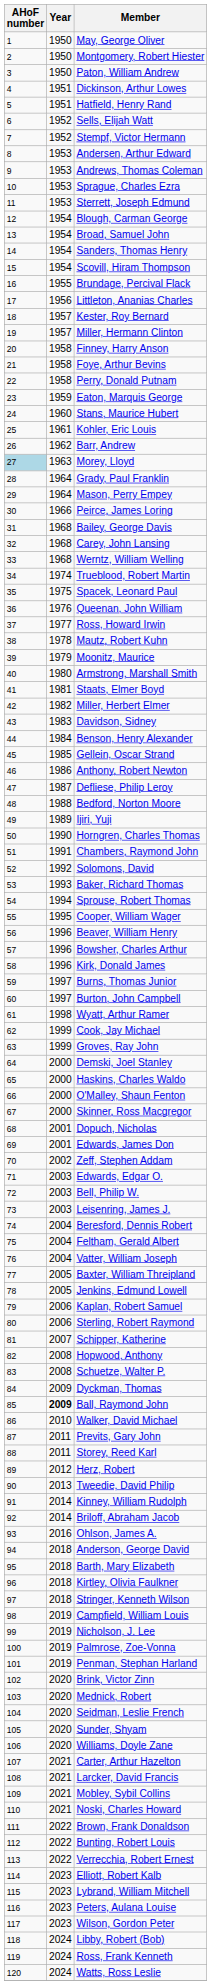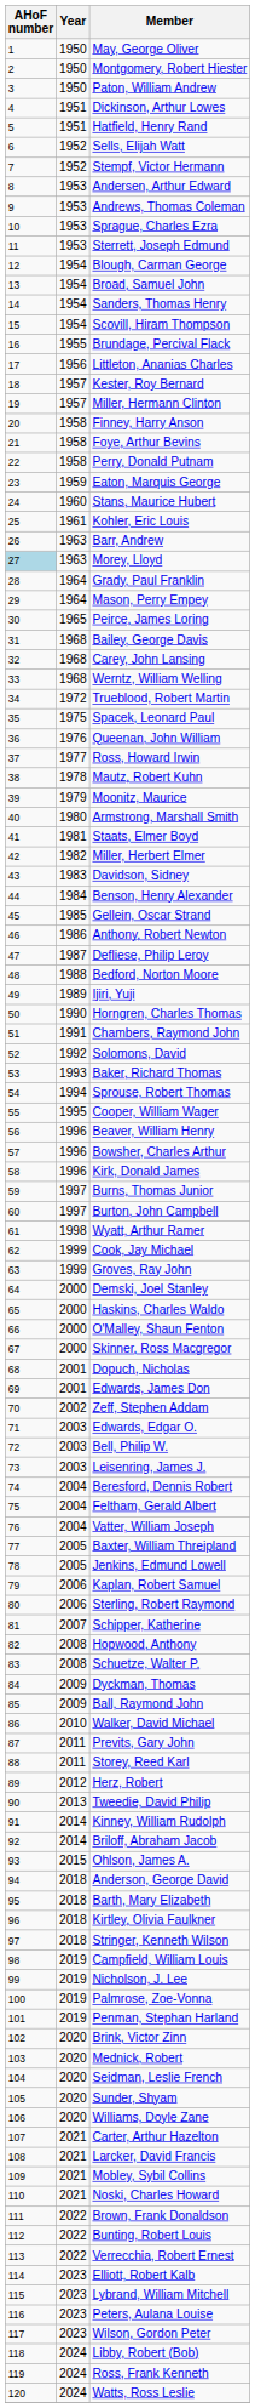 <table class="wikitable sortable">
 <tr>
 <th><strong>AHoF<br> number</strong></th>
 <th><strong>Year</strong></th>
 <th><strong>Member</strong></th>
 </tr>
 <tr ->
 <td><small>1</small></td>
 <td>1950</td>
 <td><a href='#'>May, George Oliver</a></td>
 </tr>
 <tr ->
 <td><small>2</small></td>
 <td>1950</td>
 <td><a href='#'>Montgomery, Robert Hiester</a></td>
 </tr>
 <tr ->
 <td><small>3</small></td>
 <td>1950</td>
 <td><a href='#'>Paton, William Andrew</a></td>
 </tr>
 <tr ->
 <td><small>4</small></td>
 <td>1951</td>
 <td><a href='#'>Dickinson, Arthur Lowes</a></td>
 </tr>
 <tr ->
 <td><small>5</small></td>
 <td>1951</td>
 <td><a href='#'>Hatfield, Henry Rand</a></td>
 </tr>
 <tr ->
 <td><small>6</small></td>
 <td>1952</td>
 <td><a href='#'>Sells, Elijah Watt</a></td>
 </tr>
 <tr ->
 <td><small>7</small></td>
 <td>1952</td>
 <td><a href='#'>Stempf, Victor Hermann</a></td>
 </tr>
 <tr ->
 <td><small>8</small></td>
 <td>1953</td>
 <td><a href='#'>Andersen, Arthur Edward</a></td>
 </tr>
 <tr ->
 <td><small>9</small></td>
 <td>1953</td>
 <td><a href='#'>Andrews, Thomas Coleman</a></td>
 </tr>
 <tr ->
 <td><small>10</small></td>
 <td>1953</td>
 <td><a href='#'>Sprague, Charles Ezra</a></td>
 </tr>
 <tr ->
 <td><small>11</small></td>
 <td>1953</td>
 <td><a href='#'>Sterrett, Joseph Edmund</a> </td>
 </tr>
 <tr ->
 <td><small>12</small></td>
 <td>1954</td>
 <td><a href='#'>Blough, Carman George</a> </td>
 </tr>
 <tr ->
 <td><small>13</small></td>
 <td>1954</td>
 <td><a href='#'>Broad, Samuel John</a> </td>
 </tr>
 <tr ->
 <td><small>14</small></td>
 <td>1954</td>
 <td><a href='#'>Sanders, Thomas Henry</a> </td>
 </tr>
 <tr ->
 <td><small>15</small></td>
 <td>1954</td>
 <td><a href='#'>Scovill, Hiram Thompson</a></td>
 </tr>
 <tr ->
 <td><small>16</small></td>
 <td>1955</td>
 <td><a href='#'>Brundage, Percival Flack</a></td>
 </tr>
 <tr ->
 <td><small>17</small></td>
 <td>1956</td>
 <td><a href='#'>Littleton, Ananias Charles</a></td>
 </tr>
 <tr ->
 <td><small>18</small></td>
 <td>1957</td>
 <td><a href='#'>Kester, Roy Bernard</a></td>
 </tr>
 <tr ->
 <td><small>19</small></td>
 <td>1957</td>
 <td><a href='#'>Miller, Hermann Clinton</a></td>
 </tr>
 <tr ->
 <td><small>20</small></td>
 <td>1958</td>
 <td><a href='#'>Finney, Harry Anson</a> </td>
 </tr>
 <tr ->
 <td><small>21</small></td>
 <td>1958</td>
 <td><a href='#'>Foye, Arthur Bevins</a> </td>
 </tr>
 <tr ->
 <td><small>22</small></td>
 <td>1958</td>
 <td><a href='#'>Perry, Donald Putnam</a> </td>
 </tr>
 <tr ->
 <td><small>23</small></td>
 <td>1959</td>
 <td><a href='#'>Eaton, Marquis George</a> </td>
 </tr>
 <tr ->
 <td><small>24</small></td>
 <td>1960</td>
 <td><a href='#'>Stans, Maurice Hubert</a></td>
 </tr>
 <tr ->
 <td><small>25</small></td>
 <td>1961</td>
 <td><a href='#'>Kohler, Eric Louis</a> </td>
 </tr>
 <tr ->
 <td><small>26</small></td>
-<td>1962</td>
+<td>1963</td>
 <td><a href='#'>Barr, Andrew</a> </td>
 </tr>
 <tr ->
 <td style="background: lightblue;"><small>27</small></td>
 <td>1963</td>
 <td><a href='#'>Morey, Lloyd</a> </td>
 </tr>
 <tr ->
 <td><small>28</small></td>
 <td>1964</td>
 <td><a href='#'>Grady, Paul Franklin</a> </td>
 </tr>
 <tr ->
 <td><small>29</small></td>
 <td>1964</td>
 <td><a href='#'>Mason, Perry Empey</a> </td>
 </tr>
 <tr ->
 <td><small>30</small></td>
-<td>1966</td>
+<td>1965</td>
 <td><a href='#'>Peirce, James Loring</a> </td>
 </tr>
 <tr ->
 <td><small>31</small></td>
 <td>1968</td>
 <td><a href='#'>Bailey, George Davis</a> </td>
 </tr>
 <tr ->
 <td><small>32</small></td>
 <td>1968</td>
 <td><a href='#'>Carey, John Lansing</a> </td>
 </tr>
 <tr ->
 <td><small>33</small></td>
 <td>1968</td>
 <td><a href='#'>Werntz, William Welling</a> </td>
 </tr>
 <tr ->
 <td><small>34</small></td>
-<td>1974</td>
+<td>1972</td>
 <td><a href='#'>Trueblood, Robert Martin</a> </td>
 </tr>
 <tr ->
 <td><small>35</small></td>
 <td>1975</td>
 <td><a href='#'>Spacek, Leonard Paul</a> </td>
 </tr>
 <tr ->
 <td><small>36</small></td>
 <td>1976</td>
 <td><a href='#'>Queenan, John William</a> </td>
 </tr>
 <tr ->
 <td><small>37</small></td>
 <td>1977</td>
 <td><a href='#'>Ross, Howard Irwin</a> </td>
 </tr>
 <tr ->
 <td><small>38</small></td>
 <td>1978</td>
 <td><a href='#'>Mautz, Robert Kuhn</a> </td>
 </tr>
 <tr ->
 <td><small>39</small></td>
 <td>1979</td>
 <td><a href='#'>Moonitz, Maurice</a> </td>
 </tr>
 <tr ->
 <td><small>40</small></td>
 <td>1980</td>
 <td><a href='#'>Armstrong, Marshall Smith</a> </td>
 </tr>
 <tr ->
 <td><small>41</small></td>
 <td>1981</td>
 <td><a href='#'>Staats, Elmer Boyd</a> </td>
 </tr>
 <tr ->
 <td><small>42</small></td>
 <td>1982</td>
 <td><a href='#'>Miller, Herbert Elmer</a> </td>
 </tr>
 <tr ->
 <td><small>43</small></td>
 <td>1983</td>
 <td><a href='#'>Davidson, Sidney</a> </td>
 </tr>
 <tr ->
 <td><small>44</small></td>
 <td>1984</td>
 <td><a href='#'>Benson, Henry Alexander</a> </td>
 </tr>
 <tr ->
 <td><small>45</small></td>
 <td>1985</td>
 <td><a href='#'>Gellein, Oscar Strand</a> </td>
 </tr>
 <tr ->
 <td><small>46</small></td>
 <td>1986</td>
 <td><a href='#'>Anthony, Robert Newton</a> </td>
 </tr>
 <tr ->
 <td><small>47</small></td>
 <td>1987</td>
 <td><a href='#'>Defliese, Philip Leroy</a> </td>
 </tr>
 <tr ->
 <td><small>48</small></td>
 <td>1988</td>
 <td><a href='#'>Bedford, Norton Moore</a> </td>
 </tr>
 <tr ->
 <td><small>49</small></td>
 <td>1989</td>
 <td><a href='#'>Ijiri, Yuji</a> </td>
 </tr>
 <tr ->
 <td><small>50</small></td>
 <td>1990</td>
 <td><a href='#'>Horngren, Charles Thomas</a> </td>
 </tr>
 <tr ->
 <td><small>51</small></td>
 <td>1991</td>
 <td><a href='#'>Chambers, Raymond John</a> </td>
 </tr>
 <tr ->
 <td><small>52</small></td>
 <td>1992</td>
 <td><a href='#'>Solomons, David</a> </td>
 </tr>
 <tr ->
 <td><small>53</small></td>
 <td>1993</td>
 <td><a href='#'>Baker, Richard Thomas</a> </td>
 </tr>
 <tr ->
 <td><small>54</small></td>
 <td>1994</td>
 <td><a href='#'>Sprouse, Robert Thomas</a> </td>
 </tr>
 <tr ->
 <td><small>55</small></td>
 <td>1995</td>
 <td><a href='#'>Cooper, William Wager</a> </td>
 </tr>
 <tr ->
 <td><small>56</small></td>
 <td>1996</td>
 <td><a href='#'>Beaver, William Henry</a> </td>
 </tr>
 <tr ->
 <td><small>57</small></td>
 <td>1996</td>
 <td><a href='#'>Bowsher, Charles Arthur</a> </td>
 </tr>
 <tr ->
 <td><small>58</small></td>
 <td>1996</td>
 <td><a href='#'>Kirk, Donald James</a> </td>
 </tr>
 <tr ->
 <td><small>59</small></td>
 <td>1997</td>
 <td><a href='#'>Burns, Thomas Junior</a> </td>
 </tr>
 <tr ->
 <td><small>60</small></td>
 <td>1997</td>
 <td><a href='#'>Burton, John Campbell</a> </td>
 </tr>
 <tr ->
 <td><small>61</small></td>
 <td>1998</td>
 <td><a href='#'>Wyatt, Arthur Ramer</a> </td>
 </tr>
 <tr ->
 <td><small>62</small></td>
 <td>1999</td>
 <td><a href='#'>Cook, Jay Michael</a> </td>
 </tr>
 <tr ->
 <td><small>63</small></td>
 <td>1999</td>
 <td><a href='#'>Groves, Ray John</a> </td>
 </tr>
 <tr ->
 <td><small>64</small></td>
 <td>2000</td>
 <td><a href='#'>Demski, Joel Stanley</a> </td>
 </tr>
 <tr ->
 <td><small>65</small></td>
 <td>2000</td>
 <td><a href='#'>Haskins, Charles Waldo</a> </td>
 </tr>
 <tr ->
 <td><small>66</small></td>
 <td>2000</td>
 <td><a href='#'>O'Malley, Shaun Fenton</a> </td>
 </tr>
 <tr ->
 <td><small>67</small></td>
 <td>2000</td>
 <td><a href='#'>Skinner, Ross Macgregor</a> </td>
 </tr>
 <tr ->
 <td><small>68</small></td>
 <td>2001</td>
 <td><a href='#'>Dopuch, Nicholas</a> </td>
 </tr>
 <tr ->
 <td><small>69</small></td>
 <td>2001</td>
 <td><a href='#'>Edwards, James Don</a> </td>
 </tr>
 <tr ->
 <td><small>70</small></td>
 <td>2002</td>
 <td><a href='#'>Zeff, Stephen Addam</a> </td>
 </tr>
 <tr ->
 <td><small>71</small></td>
 <td>2003</td>
 <td><a href='#'>Edwards, Edgar O.</a> </td>
 </tr>
 <tr ->
 <td><small>72</small></td>
 <td>2003</td>
 <td><a href='#'>Bell, Philip W.</a> </td>
 </tr>
 <tr ->
 <td><small>73</small></td>
 <td>2003</td>
 <td><a href='#'>Leisenring, James J.</a> </td>
 </tr>
 <tr ->
 <td><small>74</small></td>
 <td>2004</td>
 <td><a href='#'>Beresford, Dennis Robert</a> </td>
 </tr>
 <tr ->
 <td><small>75</small></td>
 <td>2004</td>
 <td><a href='#'>Feltham, Gerald Albert</a> </td>
 </tr>
 <tr ->
 <td><small>76</small></td>
 <td>2004</td>
 <td><a href='#'>Vatter, William Joseph</a> </td>
 </tr>
 <tr ->
 <td><small>77</small></td>
 <td>2005</td>
 <td><a href='#'>Baxter, William Threipland</a> </td>
 </tr>
 <tr ->
 <td><small>78</small></td>
 <td>2005</td>
 <td><a href='#'>Jenkins, Edmund Lowell</a> </td>
 </tr>
 <tr ->
 <td><small>79</small></td>
 <td>2006</td>
 <td><a href='#'>Kaplan, Robert Samuel</a> </td>
 </tr>
 <tr ->
 <td><small>80</small></td>
 <td>2006</td>
 <td><a href='#'>Sterling, Robert Raymond</a> </td>
 </tr>
 <tr ->
 <td><small>81</small></td>
 <td>2007</td>
 <td><a href='#'>Schipper, Katherine</a> </td>
 </tr>
 <tr ->
 <td><small>82</small></td>
 <td>2008</td>
 <td><a href='#'>Hopwood, Anthony</a> </td>
 </tr>
 <tr ->
 <td><small>83</small></td>
 <td>2008</td>
 <td><a href='#'>Schuetze, Walter P.</a> </td>
 </tr>
 <tr ->
 <td><small>84</small></td>
 <td>2009</td>
 <td><a href='#'>Dyckman, Thomas</a> </td>
 </tr>
 <tr ->
 <td><small>85</small></td>
-<td><strong>2009</strong></td>
+<td>2009</td>
 <td><a href='#'>Ball, Raymond John</a> </td>
 </tr>
 <tr ->
 <td><small>86</small></td>
 <td>2010</td>
 <td><a href='#'>Walker, David Michael</a> </td>
 </tr>
 <tr ->
 <td><small>87</small></td>
 <td>2011</td>
 <td><a href='#'>Previts, Gary John</a> </td>
 </tr>
 <tr ->
 <td><small>88</small></td>
 <td>2011</td>
 <td><a href='#'>Storey, Reed Karl</a> </td>
 </tr>
 <tr ->
 <td><small>89</small></td>
 <td>2012</td>
 <td><a href='#'>Herz, Robert</a> </td>
 </tr>
 <tr ->
 <td><small>90</small></td>
 <td>2013</td>
 <td><a href='#'>Tweedie, David Philip</a> </td>
 </tr>
 <tr ->
 <td><small>91</small></td>
 <td>2014</td>
 <td><a href='#'>Kinney, William Rudolph</a> </td>
 </tr>
 <tr ->
 <td><small>92</small></td>
 <td>2014</td>
 <td><a href='#'>Briloff, Abraham Jacob</a> </td>
 </tr>
 <tr ->
 <td><small>93</small></td>
-<td>2016</td>
+<td>2015</td>
 <td><a href='#'>Ohlson, James A.</a> </td>
 </tr>
 <tr ->
 <td><small>94</small></td>
 <td>2018</td>
 <td><a href='#'>Anderson, George David</a> </td>
 </tr>
 <tr ->
 <td><small>95</small></td>
 <td>2018</td>
 <td><a href='#'>Barth, Mary Elizabeth</a> </td>
 </tr>
 <tr ->
 <td><small>96</small></td>
 <td>2018</td>
 <td><a href='#'>Kirtley, Olivia Faulkner </a> </td>
 </tr>
 <tr ->
 <td><small>97</small></td>
 <td>2018</td>
 <td><a href='#'>Stringer, Kenneth Wilson</a> </td>
 </tr>
 <tr ->
 <td><small>98</small></td>
 <td>2019</td>
 <td><a href='#'>Campfield, William Louis</a> </td>
 </tr>
 <tr ->
 <td><small>99</small></td>
 <td>2019</td>
 <td><a href='#'>Nicholson, J. Lee</a> </td>
 </tr>
 <tr ->
 <td><small>100</small></td>
 <td>2019</td>
 <td><a href='#'>Palmrose, Zoe-Vonna</a> </td>
 </tr>
 <tr ->
 <td><small>101</small></td>
 <td>2019</td>
 <td><a href='#'>Penman, Stephan Harland</a> </td>
 </tr>
 <tr ->
 <td><small>102</small></td>
 <td>2020</td>
 <td><a href='#'>Brink, Victor Zinn</a> </td>
 </tr>
 <tr ->
 <td><small>103</small></td>
 <td>2020</td>
 <td><a href='#'>Mednick, Robert</a> </td>
 </tr>
 <tr ->
 <td><small>104</small></td>
 <td>2020</td>
 <td><a href='#'>Seidman, Leslie French</a> </td>
 </tr>
 <tr ->
 <td><small>105</small></td>
 <td>2020</td>
 <td><a href='#'>Sunder, Shyam</a> </td>
 </tr>
 <tr ->
 <td><small>106</small></td>
 <td>2020</td>
 <td><a href='#'>Williams, Doyle Zane</a> </td>
 </tr>
 <tr ->
 <td><small>107</small></td>
 <td>2021</td>
 <td><a href='#'>Carter, Arthur Hazelton</a> </td>
 </tr>
 <tr ->
 <td><small>108</small></td>
 <td>2021</td>
 <td><a href='#'>Larcker, David Francis</a> </td>
 </tr>
 <tr ->
 <td><small>109</small></td>
 <td>2021</td>
 <td><a href='#'>Mobley, Sybil Collins</a> </td>
 </tr>
 <tr ->
 <td><small>110</small></td>
 <td>2021</td>
 <td><a href='#'>Noski, Charles Howard</a> </td>
 </tr>
 <tr ->
 <td><small>111</small></td>
 <td>2022</td>
 <td><a href='#'>Brown, Frank Donaldson</a> </td>
 </tr>
 <tr ->
 <td><small>112</small></td>
 <td>2022</td>
 <td><a href='#'>Bunting, Robert Louis</a> </td>
 </tr>
 <tr ->
 <td><small>113</small></td>
 <td>2022</td>
 <td><a href='#'>Verrecchia, Robert Ernest</a> </td>
 </tr>
 <tr ->
 <td><small>114</small></td>
 <td>2023</td>
 <td><a href='#'>Elliott, Robert Kalb</a> </td>
 </tr>
 <tr ->
 <td><small>115</small></td>
 <td>2023</td>
 <td><a href='#'>Lybrand, William Mitchell</a> </td>
 </tr>
 <tr ->
 <td><small>116</small></td>
 <td>2023</td>
 <td><a href='#'>Peters, Aulana Louise</a> </td>
 </tr>
 <tr ->
 <td><small>117</small></td>
 <td>2023</td>
 <td><a href='#'>Wilson, Gordon Peter</a> </td>
 </tr>
 <tr ->
 <td><small>118</small></td>
 <td>2024</td>
 <td><a href='#'>Libby, Robert (Bob)</a> </td>
 </tr>
 <tr ->
 <td><small>119</small></td>
 <td>2024</td>
 <td><a href='#'>Ross, Frank Kenneth</a> </td>
 </tr>
 <tr ->
 <td><small>120</small></td>
 <td>2024</td>
 <td><a href='#'>Watts, Ross Leslie</a> </td>
 </tr>
 <tr ->
 </tr>
 </table>
